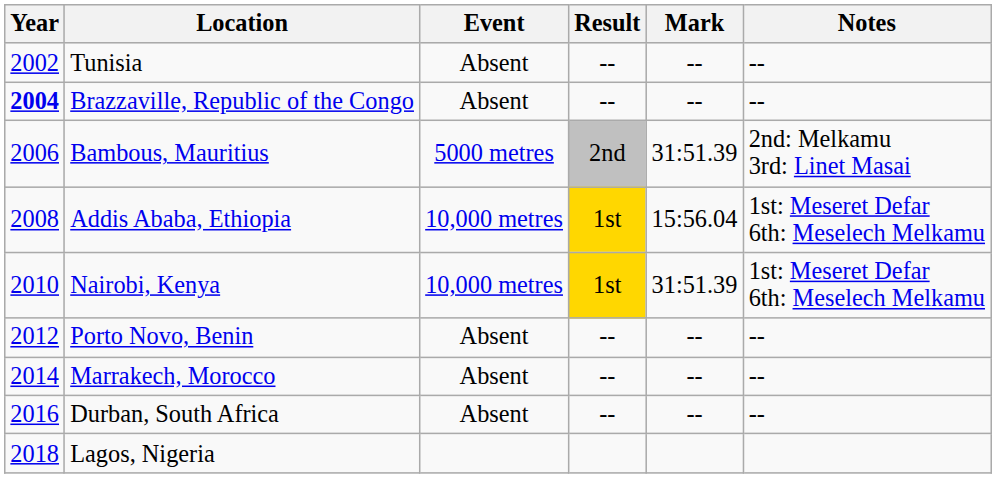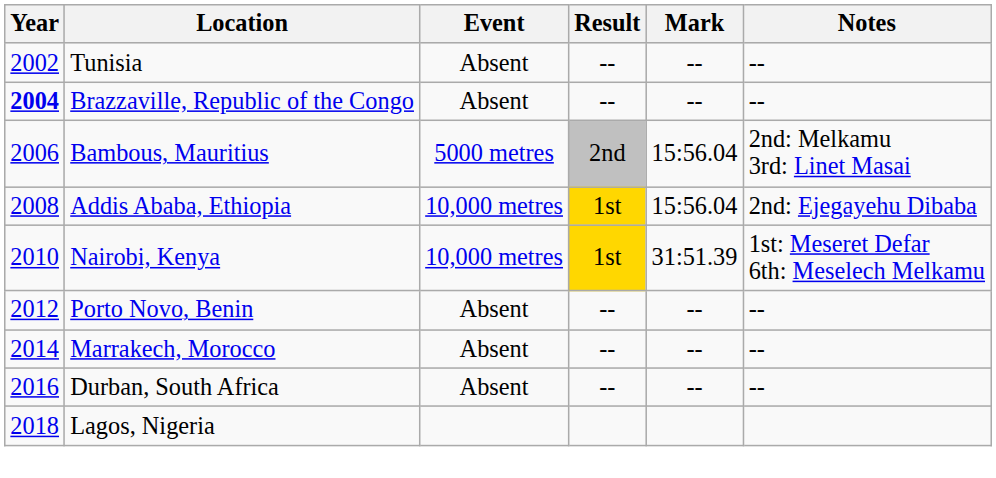 <table class="wikitable" |]>
 <tr>
 <th>Year</th>
 <th>Location</th>
 <th>Event</th>
 <th>Result</th>
 <th>Mark</th>
 <th>Notes</th>
 </tr>
 <tr>
 <td rowspan=1 valign=center><a href='#'>2002</a></td>
 <td>Tunisia</td>
 <td align=center>Absent</td>
 <td align=center>--</td>
 <td align=center>--</td>
 <td>--</td>
 </tr>
 <tr>
 <td rowspan=1 valign=center><strong><a href='#'>2004</a></strong></td>
 <td><a href='#'>Brazzaville, Republic of the Congo</a></td>
 <td align=center>Absent</td>
 <td align=center>--</td>
 <td align=center>--</td>
 <td>--</td>
 </tr>
 <tr>
 <td rowspan=1 valign=center><a href='#'>2006</a></td>
 <td><a href='#'>Bambous, Mauritius</a></td>
 <td align=center><a href='#'>5000 metres</a></td>
 <td align=center bgcolor=silver>2nd</td>
-<td align=center>31:51.39</td>
+<td align=center>15:56.04</td>
 <td>2nd: Melkamu<br>3rd: <a href='#'>Linet Masai</a></td>
 </tr>
 <tr>
 <td rowspan=1 valign=center><a href='#'>2008</a></td>
 <td><a href='#'>Addis Ababa, Ethiopia</a></td>
 <td align=center><a href='#'>10,000 metres</a></td>
 <td align=center bgcolor=gold>1st</td>
 <td align=center>15:56.04</td>
-<td>1st: <a href='#'>Meseret Defar</a><br>6th: <a href='#'>Meselech Melkamu</a></td>
+<td>2nd: <a href='#'>Ejegayehu Dibaba</a></td>
 </tr>
 <tr>
 <td rowspan=1 valign=center><a href='#'>2010</a></td>
 <td><a href='#'>Nairobi, Kenya</a></td>
 <td align=center><a href='#'>10,000 metres</a></td>
 <td align=center bgcolor=gold>1st</td>
 <td align=center>31:51.39</td>
 <td>1st: <a href='#'>Meseret Defar</a><br>6th: <a href='#'>Meselech Melkamu</a></td>
 </tr>
 <tr>
 <td rowspan=1 valign=center><a href='#'>2012</a></td>
 <td><a href='#'>Porto Novo, Benin</a></td>
 <td align=center>Absent</td>
 <td align=center>--</td>
 <td align=center>--</td>
 <td>--</td>
 </tr>
 <tr>
 <td rowspan=1 valign=center><a href='#'>2014</a></td>
 <td><a href='#'>Marrakech, Morocco</a></td>
 <td align=center>Absent</td>
 <td align=center>--</td>
 <td align=center>--</td>
 <td>--</td>
 </tr>
 <tr>
 <td rowspan=1 valign=center><a href='#'>2016</a></td>
 <td>Durban, South Africa</td>
 <td align=center>Absent</td>
 <td align=center>--</td>
 <td align=center>--</td>
 <td>--</td>
 </tr>
 <tr>
 <td rowspan=1 valign=center><a href='#'>2018</a></td>
 <td>Lagos, Nigeria</td>
 <td align=center></td>
 <td align=center></td>
 <td align=center></td>
 <td></td>
 </tr>
 </table>
